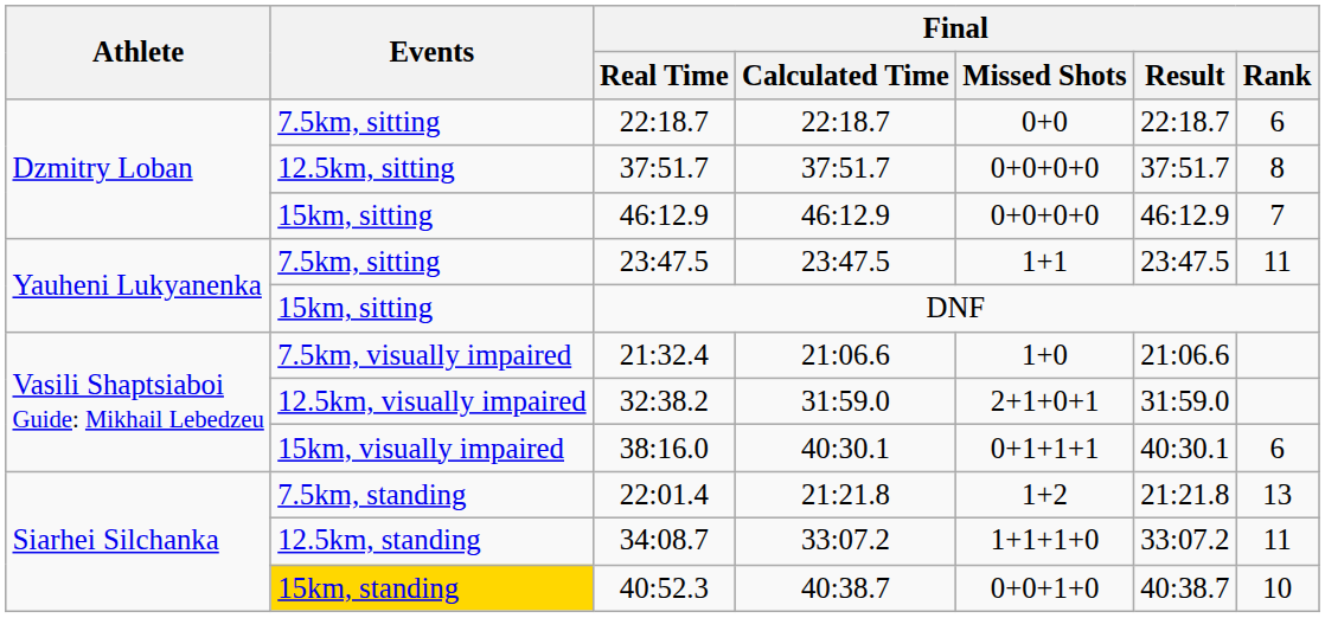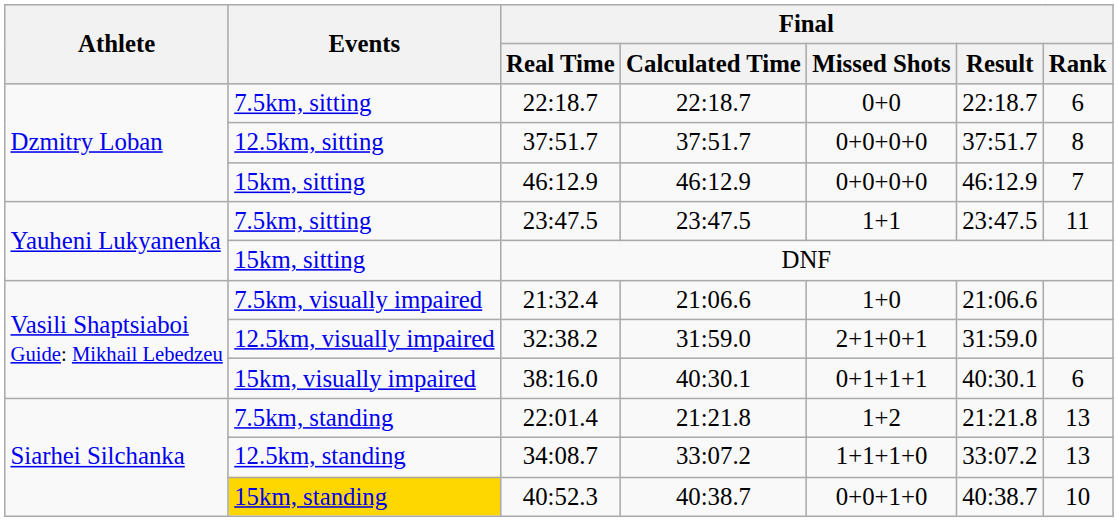 <table class="wikitable" style="font-size:100%">
 <tr>
 <th rowspan="2">Athlete</th>
 <th rowspan="2">Events</th>
 <th colspan="5">Final</th>
 </tr>
 <tr>
 <th>Real Time</th>
 <th>Calculated Time</th>
 <th>Missed Shots</th>
 <th>Result</th>
 <th>Rank</th>
 </tr>
 <tr>
 <td rowspan=3><a href='#'>Dzmitry Loban</a></td>
 <td><a href='#'>7.5km, sitting</a></td>
 <td align="center">22:18.7</td>
 <td align="center">22:18.7</td>
 <td align="center">0+0</td>
 <td align="center">22:18.7</td>
 <td align="center">6</td>
 </tr>
 <tr>
 <td><a href='#'>12.5km, sitting</a></td>
 <td align="center">37:51.7</td>
 <td align="center">37:51.7</td>
 <td align="center">0+0+0+0</td>
 <td align="center">37:51.7</td>
 <td align="center">8</td>
 </tr>
 <tr>
 <td><a href='#'>15km, sitting</a></td>
 <td align="center">46:12.9</td>
 <td align="center">46:12.9</td>
 <td align="center">0+0+0+0</td>
 <td align="center">46:12.9</td>
 <td align="center">7</td>
 </tr>
 <tr>
 <td rowspan=2><a href='#'>Yauheni Lukyanenka</a></td>
 <td><a href='#'>7.5km, sitting</a></td>
 <td align="center">23:47.5</td>
 <td align="center">23:47.5</td>
 <td align="center">1+1</td>
 <td align="center">23:47.5</td>
 <td align="center">11</td>
 </tr>
 <tr>
 <td><a href='#'>15km, sitting</a></td>
 <td align="center" colspan=5>DNF</td>
 </tr>
 <tr>
 <td rowspan=3><a href='#'>Vasili Shaptsiaboi</a><br><small><a href='#'>Guide</a>: <a href='#'>Mikhail Lebedzeu</a></small></td>
 <td><a href='#'>7.5km, visually impaired</a></td>
 <td align="center">21:32.4</td>
 <td align="center">21:06.6</td>
 <td align="center">1+0</td>
 <td align="center">21:06.6</td>
 <td align="center"></td>
 </tr>
 <tr>
 <td><a href='#'>12.5km, visually impaired</a></td>
 <td align="center">32:38.2</td>
 <td align="center">31:59.0</td>
 <td align="center">2+1+0+1</td>
 <td align="center">31:59.0</td>
 <td align="center"></td>
 </tr>
 <tr>
 <td><a href='#'>15km, visually impaired</a></td>
 <td align="center">38:16.0</td>
 <td align="center">40:30.1</td>
 <td align="center">0+1+1+1</td>
 <td align="center">40:30.1</td>
 <td align="center">6</td>
 </tr>
 <tr>
 <td rowspan=3><a href='#'>Siarhei Silchanka</a></td>
 <td><a href='#'>7.5km, standing</a></td>
 <td align="center">22:01.4</td>
 <td align="center">21:21.8</td>
 <td align="center">1+2</td>
 <td align="center">21:21.8</td>
 <td align="center">13</td>
 </tr>
 <tr>
 <td><a href='#'>12.5km, standing</a></td>
 <td align="center">34:08.7</td>
 <td align="center">33:07.2</td>
 <td align="center">1+1+1+0</td>
 <td align="center">33:07.2</td>
-<td align="center">11</td>
+<td align="center">13</td>
 </tr>
 <tr>
 <td style="background: gold;"><a href='#'>15km, standing</a></td>
 <td align="center">40:52.3</td>
 <td align="center">40:38.7</td>
 <td align="center">0+0+1+0</td>
 <td align="center">40:38.7</td>
 <td align="center">10</td>
 </tr>
 </table>
